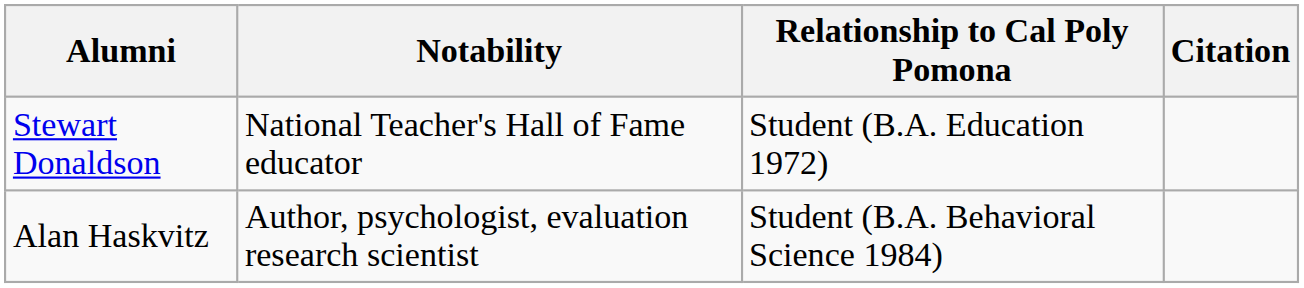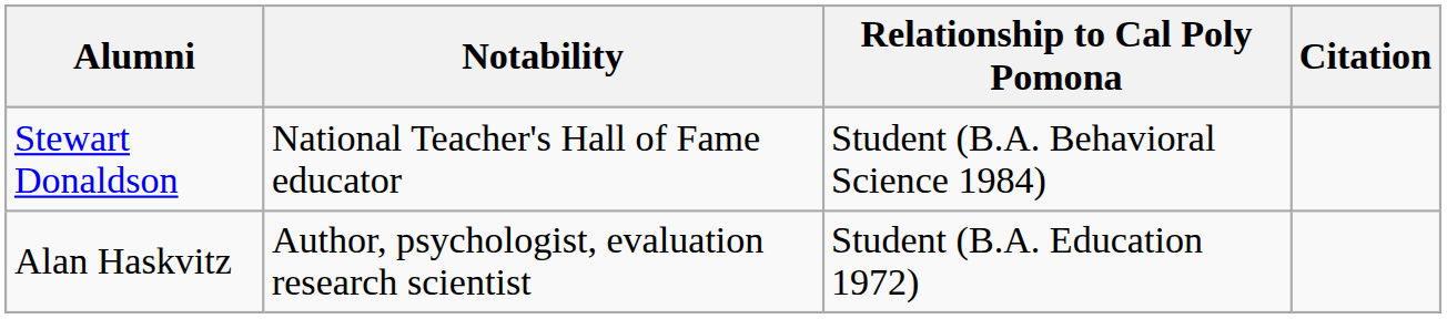 <table class="wikitable">
 <tr>
 <th>Alumni</th>
 <th>Notability</th>
 <th>Relationship to Cal Poly Pomona</th>
 <th>Citation</th>
 </tr>
 <tr>
 <td><a href='#'>Stewart Donaldson</a></td>
 <td>National Teacher's Hall of Fame educator</td>
-<td>Student (B.A. Education 1972)</td>
+<td>Student (B.A. Behavioral Science 1984)</td>
 </tr>
 <tr>
 <td>Alan Haskvitz</td>
 <td>Author, psychologist, evaluation research scientist</td>
-<td>Student (B.A. Behavioral Science 1984)</td>
+<td>Student (B.A. Education 1972)</td>
 <td></td>
 </tr>
 </table>
